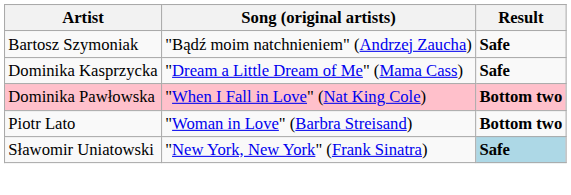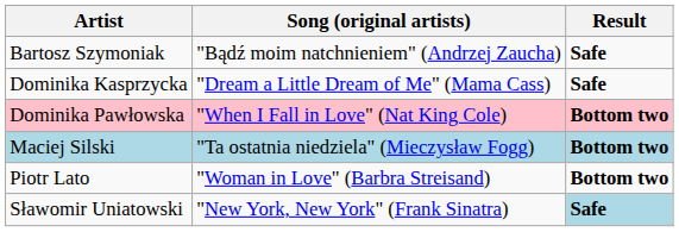 <table class=wikitable>
 <tr>
 <th>Artist</th>
 <th>Song (original artists)</th>
 <th>Result</th>
 </tr>
 <tr>
 <td>Bartosz Szymoniak</td>
 <td>"Bądź moim natchnieniem" (<a href='#'>Andrzej Zaucha</a>)</td>
 <td><strong>Safe</strong></td>
 </tr>
 <tr>
 <td>Dominika Kasprzycka</td>
 <td>"<a href='#'>Dream a Little Dream of Me</a>" (<a href='#'>Mama Cass</a>)</td>
 <td><strong>Safe</strong></td>
 </tr>
 <tr style="background:pink;">
 <td>Dominika Pawłowska</td>
 <td>"<a href='#'>When I Fall in Love</a>" (<a href='#'>Nat King Cole</a>)</td>
 <td><strong>Bottom two</strong></td>
 </tr>
+<tr style="background:lightblue;">
+<td>Maciej Silski</td>
+<td>"Ta ostatnia niedziela" (<a href='#'>Mieczysław Fogg</a>)</td>
+<td><strong>Bottom two</strong></td>
+</tr>
 <tr>
 <td>Piotr Lato</td>
 <td>"<a href='#'>Woman in Love</a>" (<a href='#'>Barbra Streisand</a>)</td>
 <td><strong>Bottom two</strong></td>
 </tr>
 <tr>
 <td>Sławomir Uniatowski</td>
 <td>"<a href='#'>New York, New York</a>" (<a href='#'>Frank Sinatra</a>)</td>
 <td style="background: lightblue;"><strong>Safe</strong></td>
 </tr>
 </table>
